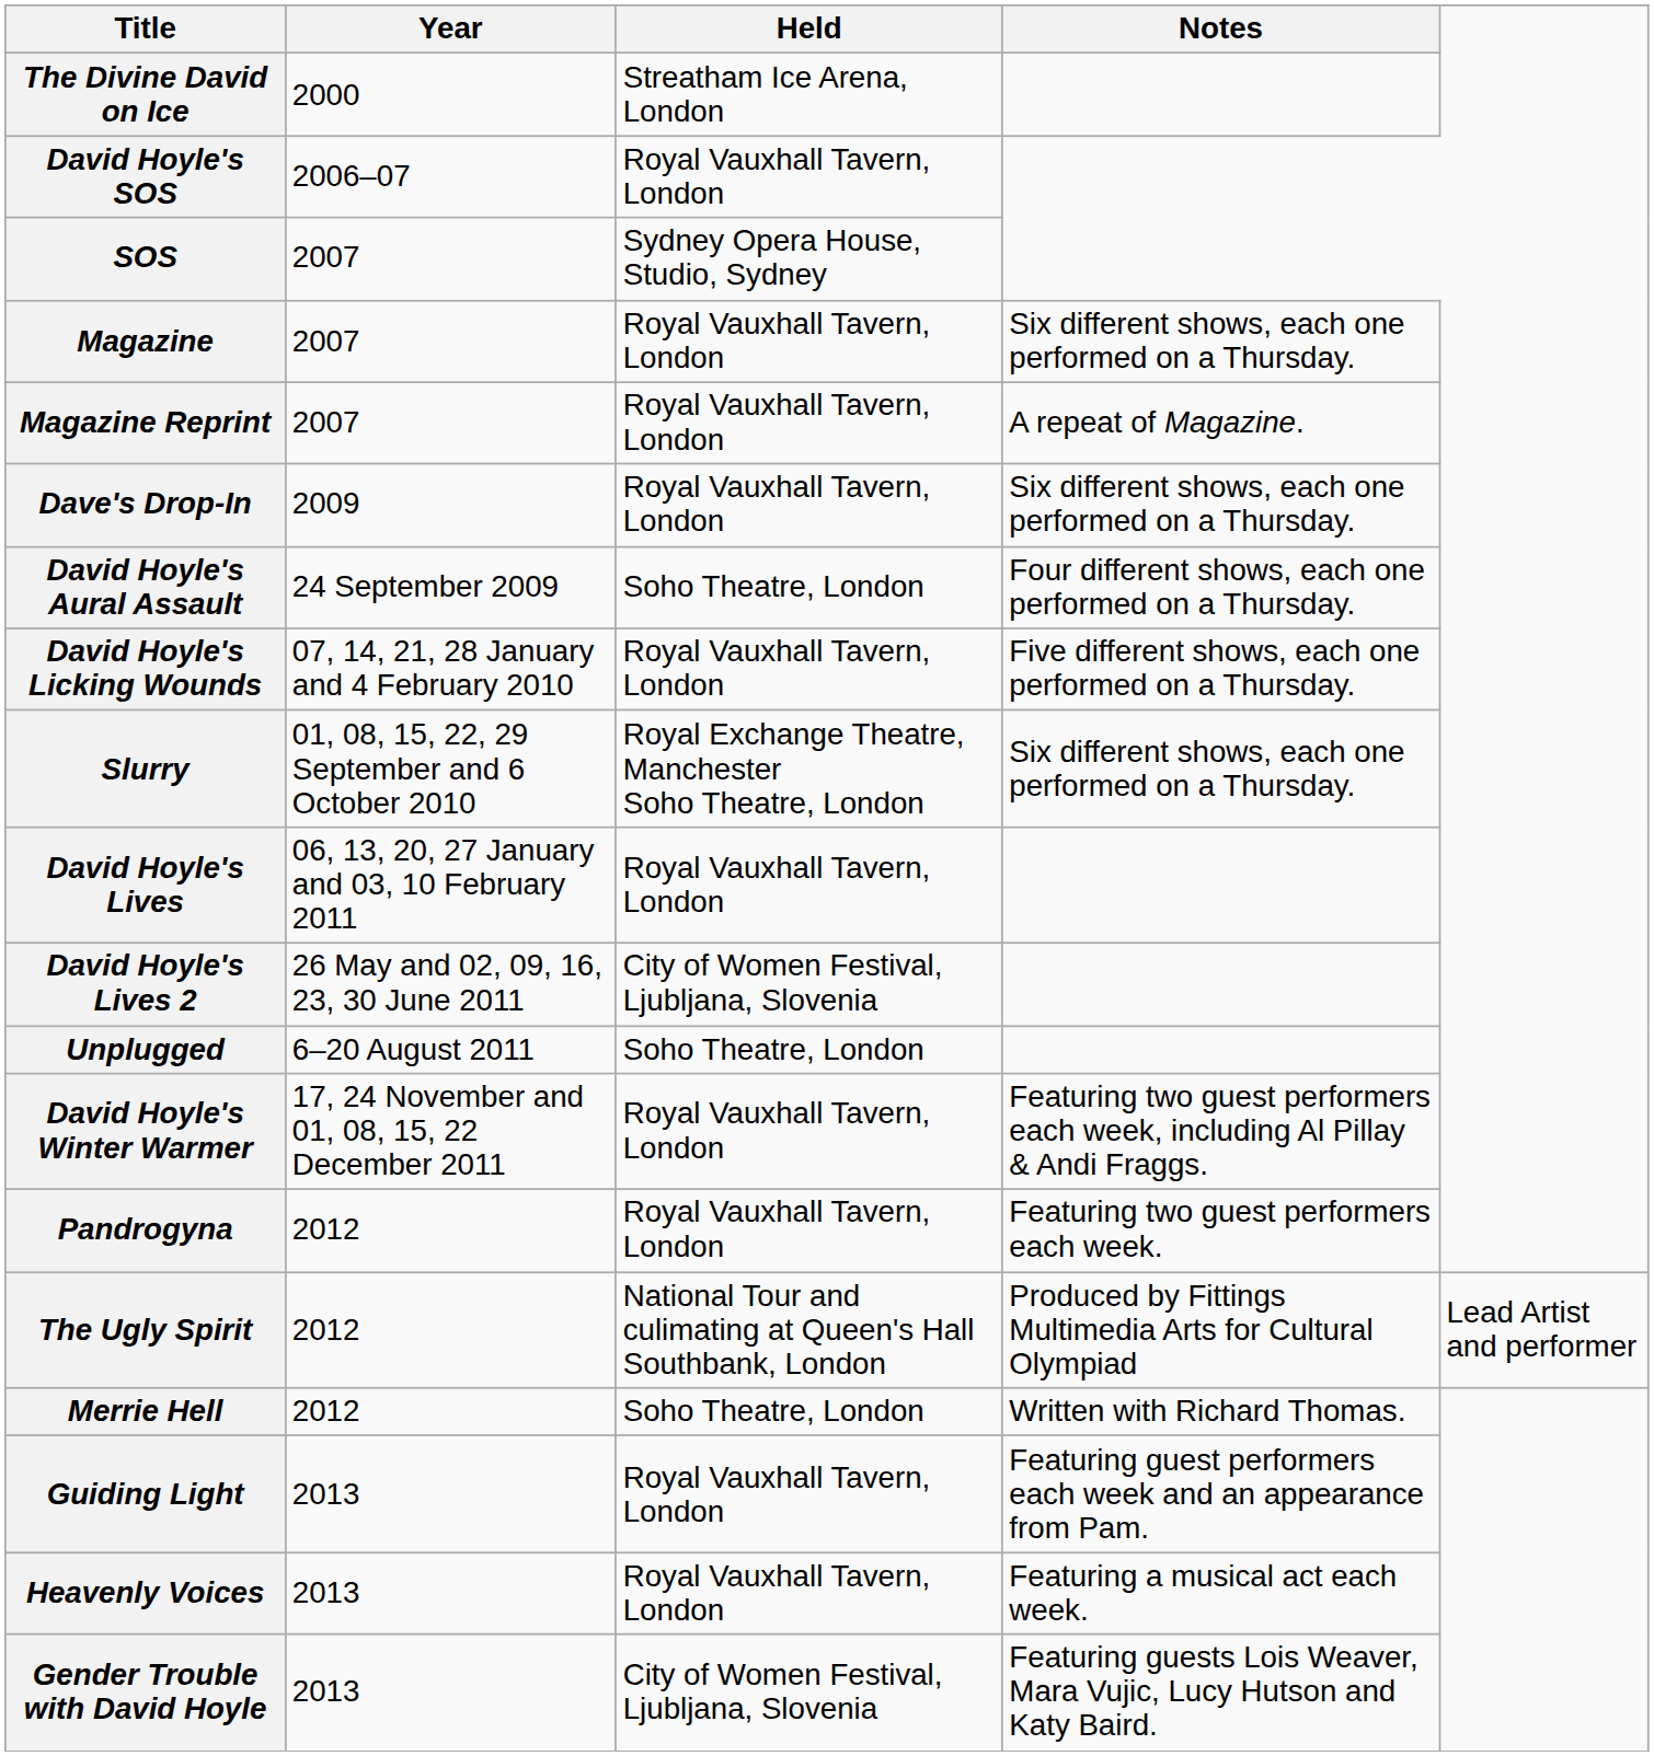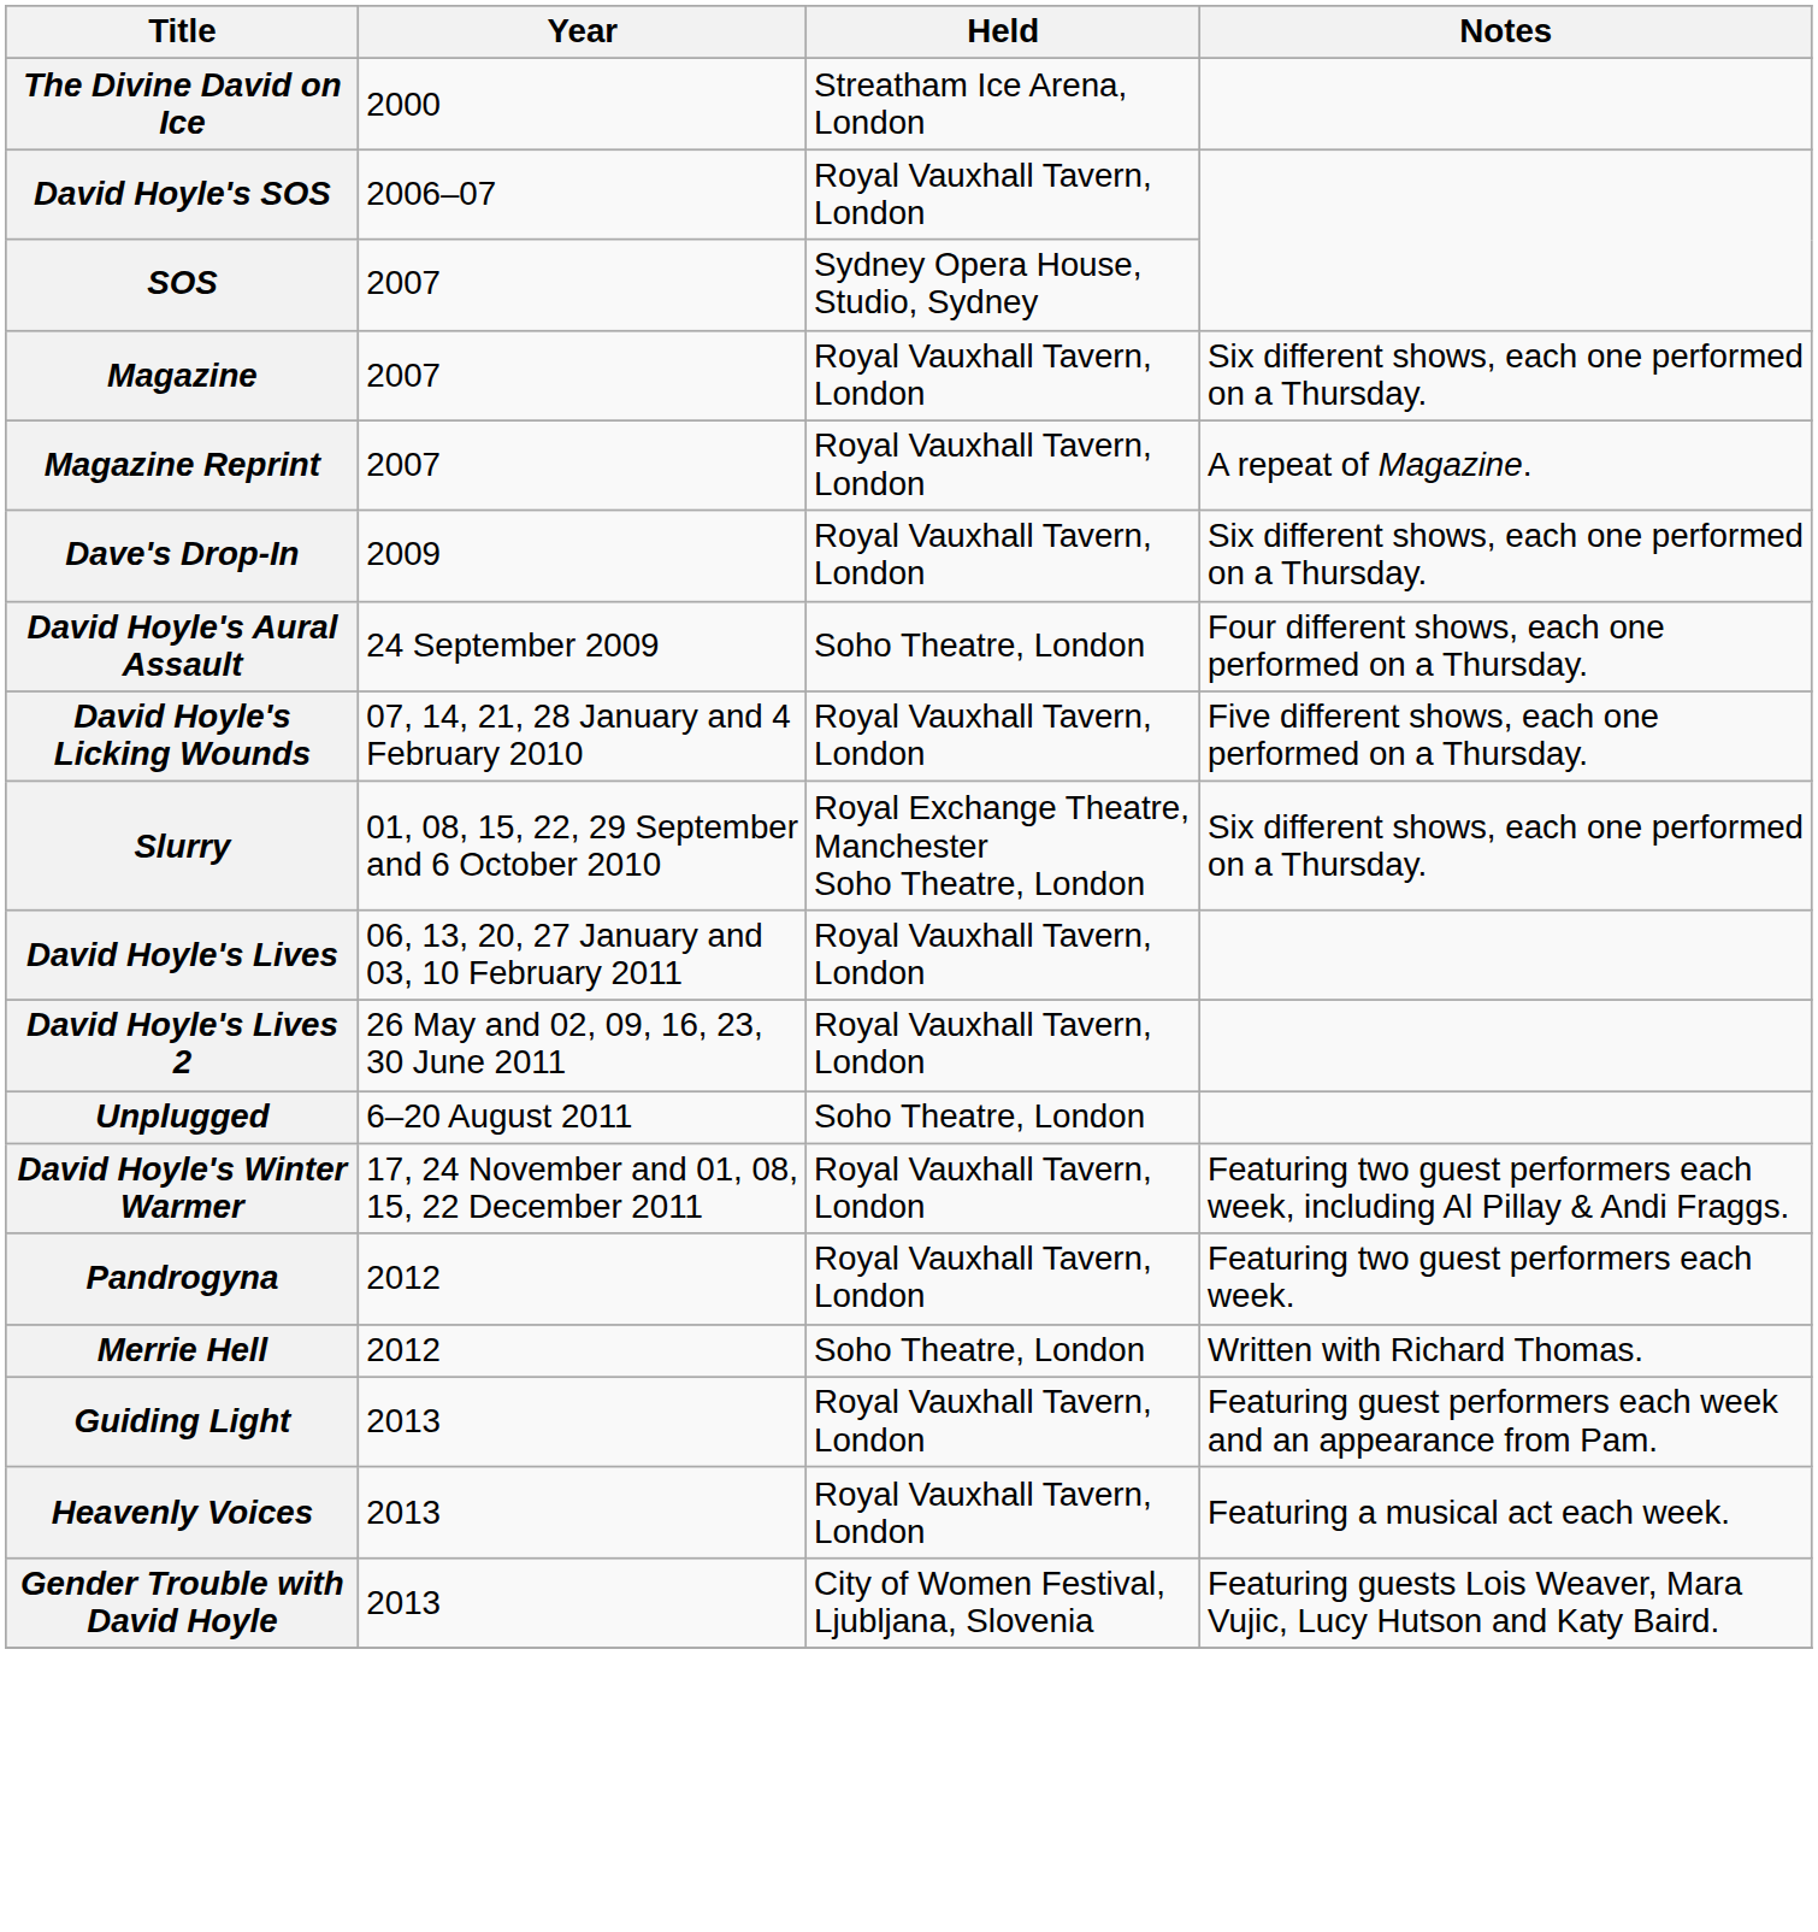 <table class="wikitable plainrowheaders sortable">
 <tr>
 <th scope="col">Title</th>
 <th scope="col">Year</th>
 <th scope="col">Held</th>
 <th scope="col" class="unsortable">Notes</th>
 </tr>
 <tr>
 <th scope="row"><em>The Divine David on Ice</em></th>
 <td>2000</td>
 <td>Streatham Ice Arena, London</td>
 <td></td>
 </tr>
 <tr>
 <th scope="row"><em>David Hoyle's SOS</em></th>
 <td>2006–07</td>
 <td>Royal Vauxhall Tavern, London</td>
 </tr>
 <tr>
 <th scope="row"><em>SOS</em></th>
 <td>2007</td>
 <td>Sydney Opera House, Studio, Sydney</td>
 </tr>
 <tr>
 <th scope="row"><em>Magazine</em></th>
 <td>2007</td>
 <td>Royal Vauxhall Tavern, London</td>
 <td>Six different shows, each one performed on a Thursday.</td>
 </tr>
 <tr>
 <th scope="row"><em>Magazine Reprint</em></th>
 <td>2007</td>
 <td>Royal Vauxhall Tavern, London</td>
 <td>A repeat of <em>Magazine</em>.</td>
 </tr>
 <tr>
 <th scope="row"><em>Dave's Drop-In</em></th>
 <td>2009</td>
 <td>Royal Vauxhall Tavern, London</td>
 <td>Six different shows, each one performed on a Thursday.</td>
 </tr>
 <tr>
 <th scope="row"><em>David Hoyle's Aural Assault</em></th>
 <td>24 September 2009</td>
 <td>Soho Theatre, London</td>
 <td>Four different shows, each one performed on a Thursday.</td>
 </tr>
 <tr>
 <th scope="row"><em>David Hoyle's Licking Wounds</em></th>
 <td>07, 14, 21, 28 January and 4 February 2010</td>
 <td>Royal Vauxhall Tavern, London</td>
 <td>Five different shows, each one performed on a Thursday.</td>
 </tr>
 <tr>
 <th scope="row"><em>Slurry</em></th>
 <td>01, 08, 15, 22, 29 September and 6 October 2010</td>
 <td>Royal Exchange Theatre, Manchester<br>Soho Theatre, London</td>
 <td>Six different shows, each one performed on a Thursday.</td>
 </tr>
 <tr>
 <th scope="row"><em>David Hoyle's Lives</em></th>
 <td>06, 13, 20, 27 January and 03, 10 February 2011</td>
 <td>Royal Vauxhall Tavern, London</td>
 <td></td>
 </tr>
 <tr>
 <th scope="row"><em>David Hoyle's Lives 2</em></th>
 <td>26 May and 02, 09, 16, 23, 30 June 2011</td>
-<td>City of Women Festival, Ljubljana, Slovenia</td>
+<td>Royal Vauxhall Tavern, London</td>
 <td></td>
 </tr>
 <tr>
 <th scope="row"><em>Unplugged</em></th>
 <td>6–20 August 2011</td>
 <td>Soho Theatre, London</td>
 <td></td>
 </tr>
 <tr>
 <th scope="row"><em>David Hoyle's Winter Warmer</em></th>
 <td>17, 24 November and 01, 08, 15, 22 December 2011</td>
 <td>Royal Vauxhall Tavern, London</td>
 <td>Featuring two guest performers each week, including Al Pillay & Andi Fraggs.</td>
 </tr>
 <tr>
 <th scope="row"><em>Pandrogyna</em></th>
 <td>2012</td>
 <td>Royal Vauxhall Tavern, London</td>
 <td>Featuring two guest performers each week.</td>
-</tr>
-<tr>
-<th scope="row"><em>The Ugly Spirit</em></th>
-<td>2012</td>
-<td>National Tour and culimating at Queen's Hall Southbank, London</td>
-<td>Produced by Fittings Multimedia Arts for Cultural Olympiad</td>
-<td>Lead Artist and performer</td>
 </tr>
 <tr>
 <th scope="row"><em>Merrie Hell</em></th>
 <td>2012</td>
 <td>Soho Theatre, London</td>
 <td>Written with Richard Thomas.</td>
 </tr>
 <tr>
 <th scope="row"><em>Guiding Light</em></th>
 <td>2013</td>
 <td>Royal Vauxhall Tavern, London</td>
 <td>Featuring guest performers each week and an appearance from Pam.</td>
 </tr>
 <tr>
 <th scope="row"><em>Heavenly Voices</em></th>
 <td>2013</td>
 <td>Royal Vauxhall Tavern, London</td>
 <td>Featuring a musical act each week.</td>
 </tr>
 <tr>
 <th scope="row"><em>Gender Trouble with David Hoyle</em></th>
 <td>2013</td>
 <td>City of Women Festival, Ljubljana, Slovenia</td>
 <td>Featuring guests Lois Weaver, Mara Vujic, Lucy Hutson and Katy Baird.</td>
 </tr>
 <tr>
 </tr>
 </table>
